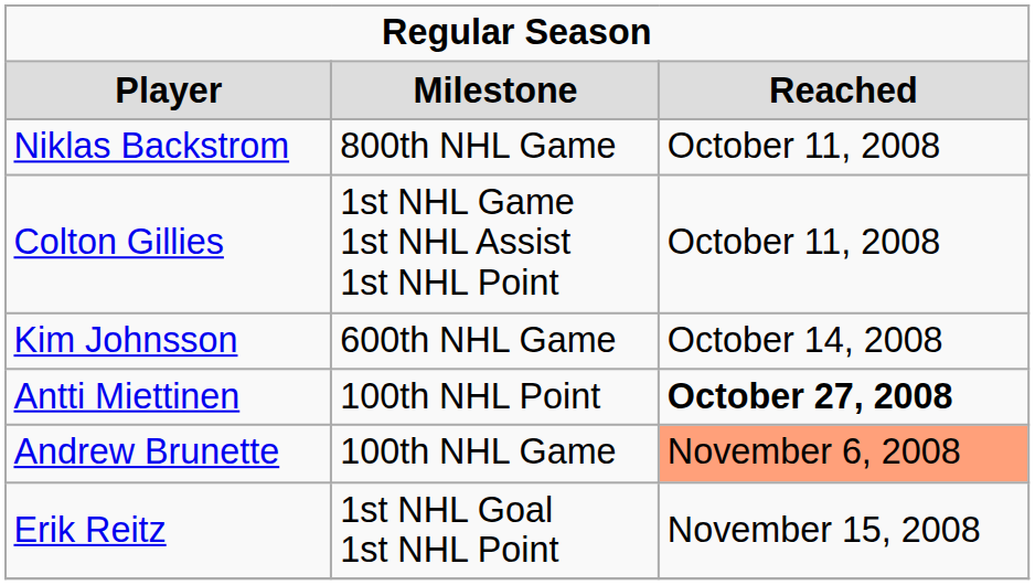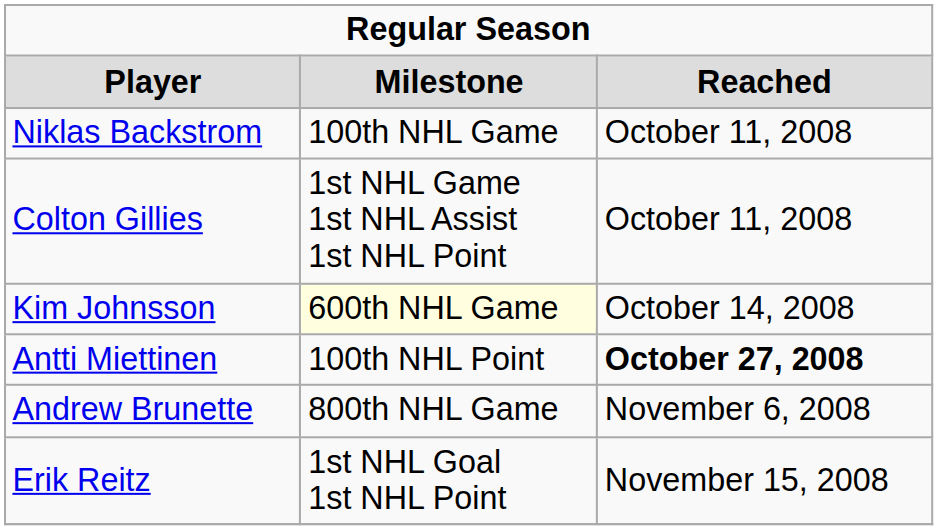 <table class="wikitable" width="52%">
 <tr>
 <td colspan="10" align="center"><strong>Regular Season</strong></td>
 </tr>
 <tr align="center"  bgcolor="#dddddd">
 <td><strong>Player</strong></td>
 <td><strong>Milestone</strong></td>
 <td><strong>Reached</strong></td>
 </tr>
 <tr>
 <td><a href='#'>Niklas Backstrom</a></td>
-<td>800th NHL Game</td>
+<td>100th NHL Game</td>
 <td>October 11, 2008</td>
 </tr>
 <tr>
 <td><a href='#'>Colton Gillies</a></td>
 <td>1st NHL Game<br>1st NHL Assist<br>1st NHL Point</td>
 <td>October 11, 2008</td>
 </tr>
 <tr>
 <td><a href='#'>Kim Johnsson</a></td>
-<td>600th NHL Game</td>
+<td style="background: lightyellow;">600th NHL Game</td>
 <td>October 14, 2008</td>
 </tr>
 <tr>
 <td><a href='#'>Antti Miettinen</a></td>
 <td>100th NHL Point</td>
 <td><strong>October 27, 2008</strong></td>
 </tr>
 <tr>
 <td><a href='#'>Andrew Brunette</a></td>
-<td>100th NHL Game</td>
-<td style="background: lightsalmon;">November 6, 2008</td>
+<td>800th NHL Game</td>
+<td>November 6, 2008</td>
 </tr>
 <tr>
 <td><a href='#'>Erik Reitz</a></td>
 <td>1st NHL Goal<br>1st NHL Point</td>
 <td>November 15, 2008</td>
 </tr>
 <tr>
 </tr>
 </table>
